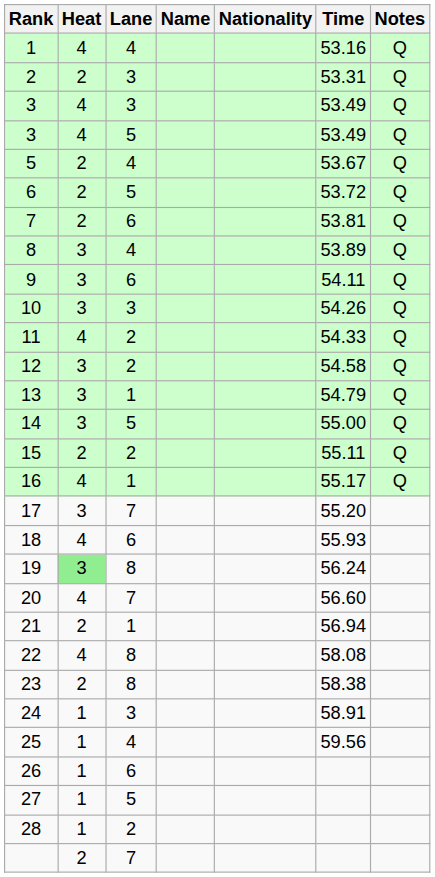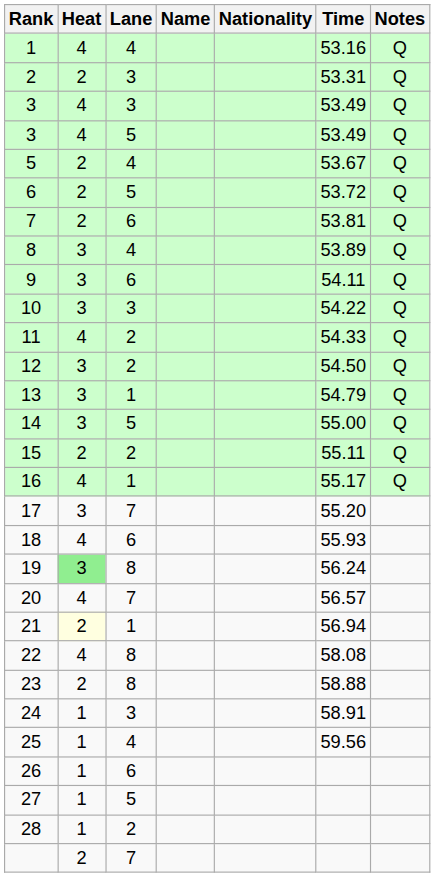 <table class="wikitable sortable" style="text-align:center">
 <tr>
 <th>Rank</th>
 <th>Heat</th>
 <th>Lane</th>
 <th>Name</th>
 <th>Nationality</th>
 <th>Time</th>
 <th>Notes</th>
 </tr>
 <tr bgcolor="ccffcc">
 <td>1</td>
 <td>4</td>
 <td>4</td>
 <td align="left"></td>
 <td align="left"></td>
 <td>53.16</td>
 <td>Q</td>
 </tr>
 <tr bgcolor="ccffcc">
 <td>2</td>
 <td>2</td>
 <td>3</td>
 <td align="left"></td>
 <td align="left"></td>
 <td>53.31</td>
 <td>Q</td>
 </tr>
 <tr bgcolor="ccffcc">
 <td>3</td>
 <td>4</td>
 <td>3</td>
 <td align="left"></td>
 <td align="left"></td>
 <td>53.49</td>
 <td>Q</td>
 </tr>
 <tr bgcolor="ccffcc">
 <td>3</td>
 <td>4</td>
 <td>5</td>
 <td align="left"></td>
 <td align="left"></td>
 <td>53.49</td>
 <td>Q</td>
 </tr>
 <tr bgcolor="ccffcc">
 <td>5</td>
 <td>2</td>
 <td>4</td>
 <td align="left"></td>
 <td align="left"></td>
 <td>53.67</td>
 <td>Q</td>
 </tr>
 <tr bgcolor=ccffcc>
 <td>6</td>
 <td>2</td>
 <td>5</td>
 <td align="left"></td>
 <td align=left></td>
 <td>53.72</td>
 <td>Q</td>
 </tr>
 <tr bgcolor="ccffcc">
 <td>7</td>
 <td>2</td>
 <td>6</td>
 <td align="left"></td>
 <td align="left"></td>
 <td>53.81</td>
 <td>Q</td>
 </tr>
 <tr bgcolor="ccffcc">
 <td>8</td>
 <td>3</td>
 <td>4</td>
 <td align="left"></td>
 <td align="left"></td>
 <td>53.89</td>
 <td>Q</td>
 </tr>
 <tr bgcolor="ccffcc">
 <td>9</td>
 <td>3</td>
 <td>6</td>
 <td align="left"></td>
 <td align="left"></td>
 <td>54.11</td>
 <td>Q</td>
 </tr>
 <tr bgcolor="ccffcc">
 <td>10</td>
 <td>3</td>
 <td>3</td>
 <td align="left"></td>
 <td align="left"></td>
-<td>54.26</td>
+<td>54.22</td>
 <td>Q</td>
 </tr>
 <tr bgcolor="ccffcc">
 <td>11</td>
 <td>4</td>
 <td>2</td>
 <td align="left"></td>
 <td align="left"></td>
 <td>54.33</td>
 <td>Q</td>
 </tr>
 <tr bgcolor="ccffcc">
 <td>12</td>
 <td>3</td>
 <td>2</td>
 <td align="left"></td>
 <td align="left"></td>
-<td>54.58</td>
+<td>54.50</td>
 <td>Q</td>
 </tr>
 <tr bgcolor="ccffcc">
 <td>13</td>
 <td>3</td>
 <td>1</td>
 <td align="left"></td>
 <td align="left"></td>
 <td>54.79</td>
 <td>Q</td>
 </tr>
 <tr bgcolor="ccffcc">
 <td>14</td>
 <td>3</td>
 <td>5</td>
 <td align="left"></td>
 <td align="left"></td>
 <td>55.00</td>
 <td>Q</td>
 </tr>
 <tr bgcolor="ccffcc">
 <td>15</td>
 <td>2</td>
 <td>2</td>
 <td align="left"></td>
 <td align="left"></td>
 <td>55.11</td>
 <td>Q</td>
 </tr>
 <tr bgcolor="ccffcc">
 <td>16</td>
 <td>4</td>
 <td>1</td>
 <td align="left"></td>
 <td align="left"></td>
 <td>55.17</td>
 <td>Q</td>
 </tr>
 <tr>
 <td>17</td>
 <td>3</td>
 <td>7</td>
 <td align="left"></td>
 <td align="left"></td>
 <td>55.20</td>
 <td></td>
 </tr>
 <tr>
 <td>18</td>
 <td>4</td>
 <td>6</td>
 <td align="left"></td>
 <td align="left"></td>
 <td>55.93</td>
 <td></td>
 </tr>
 <tr>
 <td>19</td>
 <td style="background: lightgreen;">3</td>
 <td>8</td>
 <td align="left"></td>
 <td align="left"></td>
 <td>56.24</td>
 <td></td>
 </tr>
 <tr>
 <td>20</td>
 <td>4</td>
 <td>7</td>
 <td align="left"></td>
 <td align="left"></td>
-<td>56.60</td>
+<td>56.57</td>
 <td></td>
 </tr>
 <tr>
 <td>21</td>
-<td>2</td>
+<td style="background: lightyellow;">2</td>
 <td>1</td>
 <td align="left"></td>
 <td align="left"></td>
 <td>56.94</td>
 <td></td>
 </tr>
 <tr>
 <td>22</td>
 <td>4</td>
 <td>8</td>
 <td align="left"></td>
 <td align="left"></td>
 <td>58.08</td>
 <td></td>
 </tr>
 <tr>
 <td>23</td>
 <td>2</td>
 <td>8</td>
 <td align="left"></td>
 <td align="left"></td>
-<td>58.38</td>
+<td>58.88</td>
 <td></td>
 </tr>
 <tr>
 <td>24</td>
 <td>1</td>
 <td>3</td>
 <td align="left"></td>
 <td align="left"></td>
 <td>58.91</td>
 <td></td>
 </tr>
 <tr>
 <td>25</td>
 <td>1</td>
 <td>4</td>
 <td align="left"></td>
 <td align="left"></td>
 <td>59.56</td>
 <td></td>
 </tr>
 <tr>
 <td>26</td>
 <td>1</td>
 <td>6</td>
 <td align="left"></td>
 <td align="left"></td>
 <td></td>
 <td></td>
 </tr>
 <tr>
 <td>27</td>
 <td>1</td>
 <td>5</td>
 <td align="left"></td>
 <td align="left"></td>
 <td></td>
 <td></td>
 </tr>
 <tr>
 <td>28</td>
 <td>1</td>
 <td>2</td>
 <td align="left"></td>
 <td align="left"></td>
 <td></td>
 <td></td>
 </tr>
 <tr>
 <td></td>
 <td>2</td>
 <td>7</td>
 <td align="left"></td>
 <td align="left"></td>
 <td></td>
 <td></td>
 </tr>
 </table>
